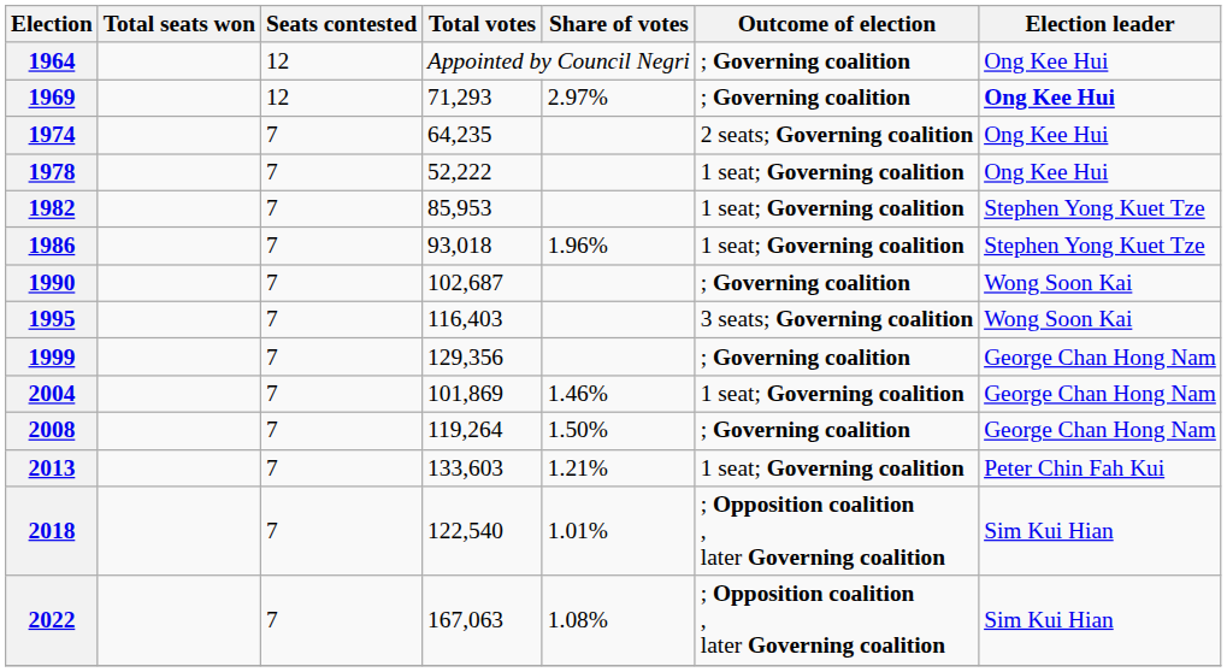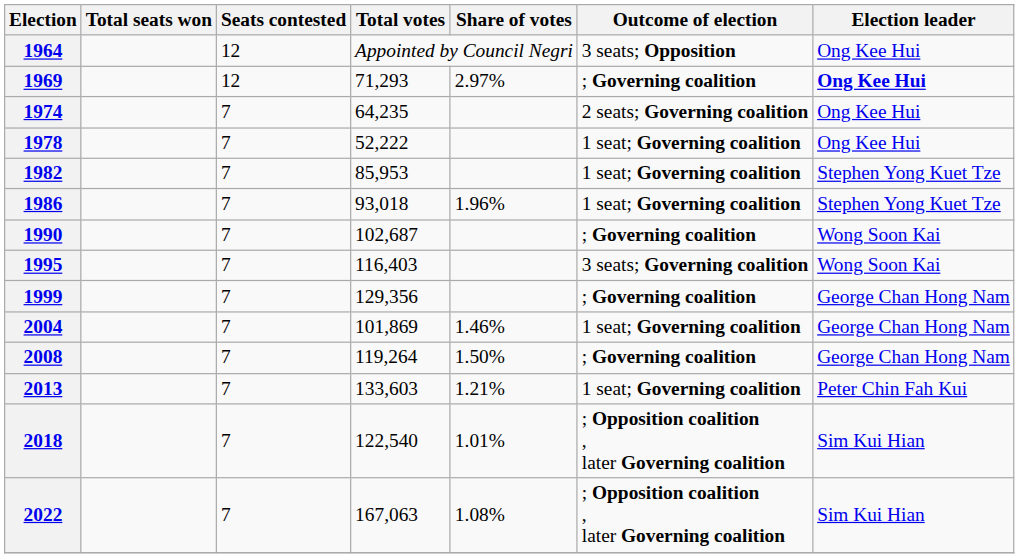 <table class="wikitable">
 <tr>
 <th>Election</th>
 <th>Total seats won</th>
 <th>Seats contested</th>
 <th>Total votes</th>
 <th>Share of votes</th>
 <th>Outcome of election</th>
 <th>Election leader</th>
 </tr>
 <tr>
 <th><a href='#'>1964</a></th>
 <td></td>
 <td>12</td>
 <td colspan="2"><em>Appointed by Council Negri</em></td>
-<td>; <strong>Governing coalition</strong> <br></td>
+<td>3 seats;  <strong>Opposition</strong></td>
 <td><a href='#'>Ong Kee Hui</a></td>
 </tr>
 <tr>
 <th><a href='#'>1969</a></th>
 <td></td>
 <td>12</td>
 <td>71,293</td>
 <td>2.97%</td>
 <td>; <strong>Governing coalition</strong> <br></td>
 <td><strong><a href='#'>Ong Kee Hui</a></strong></td>
 </tr>
 <tr>
 <th><a href='#'>1974</a></th>
 <td></td>
 <td>7</td>
 <td>64,235</td>
 <td></td>
 <td>2 seats;  <strong>Governing coalition</strong> <br></td>
 <td><a href='#'>Ong Kee Hui</a></td>
 </tr>
 <tr>
 <th><a href='#'>1978</a></th>
 <td></td>
 <td>7</td>
 <td>52,222</td>
 <td></td>
 <td>1 seat; <strong>Governing coalition</strong> <br></td>
 <td><a href='#'>Ong Kee Hui</a></td>
 </tr>
 <tr>
 <th><a href='#'>1982</a></th>
 <td></td>
 <td>7</td>
 <td>85,953</td>
 <td></td>
 <td>1 seat;  <strong>Governing coalition</strong> <br></td>
 <td><a href='#'>Stephen Yong Kuet Tze</a></td>
 </tr>
 <tr>
 <th><a href='#'>1986</a></th>
 <td></td>
 <td>7</td>
 <td>93,018</td>
 <td>1.96%</td>
 <td>1 seat; <strong>Governing coalition</strong> <br></td>
 <td><a href='#'>Stephen Yong Kuet Tze</a></td>
 </tr>
 <tr>
 <th><a href='#'>1990</a></th>
 <td></td>
 <td>7</td>
 <td>102,687</td>
 <td></td>
 <td>; <strong>Governing coalition</strong> <br></td>
 <td><a href='#'>Wong Soon Kai</a></td>
 </tr>
 <tr>
 <th><a href='#'>1995</a></th>
 <td></td>
 <td>7</td>
 <td>116,403</td>
 <td></td>
 <td>3 seats; <strong>Governing coalition</strong> <br></td>
 <td><a href='#'>Wong Soon Kai</a></td>
 </tr>
 <tr>
 <th><a href='#'>1999</a></th>
 <td></td>
 <td>7</td>
 <td>129,356</td>
 <td></td>
 <td>; <strong>Governing coalition</strong> <br></td>
 <td><a href='#'>George Chan Hong Nam</a></td>
 </tr>
 <tr>
 <th><a href='#'>2004</a></th>
 <td></td>
 <td>7</td>
 <td>101,869</td>
 <td>1.46%</td>
 <td>1 seat; <strong>Governing coalition</strong> <br></td>
 <td><a href='#'>George Chan Hong Nam</a></td>
 </tr>
 <tr>
 <th><a href='#'>2008</a></th>
 <td></td>
 <td>7</td>
 <td>119,264</td>
 <td>1.50%</td>
 <td>; <strong>Governing coalition</strong> <br></td>
 <td><a href='#'>George Chan Hong Nam</a></td>
 </tr>
 <tr>
 <th><a href='#'>2013</a></th>
 <td></td>
 <td>7</td>
 <td>133,603</td>
 <td>1.21%</td>
 <td>1 seat;  <strong>Governing coalition</strong> <br></td>
 <td><a href='#'>Peter Chin Fah Kui</a></td>
 </tr>
 <tr>
 <th><a href='#'>2018</a></th>
 <td></td>
 <td>7</td>
 <td>122,540</td>
 <td>1.01%</td>
 <td>; <strong>Opposition coalition</strong> <br>,<br> later <strong>Governing coalition</strong> <br></td>
 <td><a href='#'>Sim Kui Hian</a></td>
 </tr>
 <tr>
 <th><a href='#'>2022</a></th>
 <td></td>
 <td>7</td>
 <td>167,063</td>
 <td>1.08%</td>
 <td>; <strong>Opposition coalition</strong> <br>,<br> later <strong>Governing coalition</strong> <br></td>
 <td><a href='#'>Sim Kui Hian</a></td>
 </tr>
 <tr>
 </tr>
 </table>
